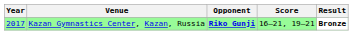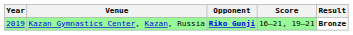 <table class="sortable wikitable" style="font-size: 90%;">
 <tr>
 <th>Year</th>
 <th>Venue</th>
 <th>Opponent</th>
 <th>Score</th>
 <th>Result</th>
 </tr>
 <tr style="background:#98FB98">
-<td align="center"><a href='#'>2017</a></td>
+<td align="center"><a href='#'>2019</a></td>
 <td align="left"><a href='#'>Kazan Gymnastics Center</a>, <a href='#'>Kazan</a>, Russia</td>
 <td align="left"><strong> <a href='#'>Riko Gunji</a></strong></td>
 <td align="left">16–21, 19–21</td>
 <td style="text-align:left; background:white"> <strong>Bronze</strong></td>
 </tr>
 </table>
